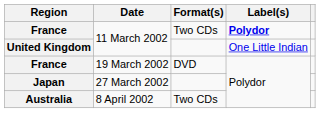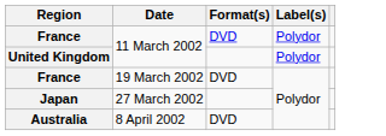 <table class="wikitable sortable plainrowheaders">
 <tr>
 <th scope="col">Region</th>
 <th scope="col">Date</th>
 <th scope="col">Format(s)</th>
 <th scope="col">Label(s)</th>
 <th scope="col"></th>
 </tr>
 <tr>
 <th scope="row">France</th>
 <td rowspan="2">11 March 2002</td>
-<td>Two CDs</td>
-<td><strong><a href='#'>Polydor</a></strong></td>
+<td><a href='#'>DVD</a> </td>
+<td><a href='#'>Polydor</a></td>
 <td></td>
 </tr>
 <tr>
 <th scope="row">United Kingdom</th>
 <td></td>
-<td><a href='#'>One Little Indian</a></td>
+<td><a href='#'>Polydor</a></td>
 <td></td>
 </tr>
 <tr>
 <th scope="row">France</th>
 <td>19 March 2002</td>
 <td>DVD </td>
 <td rowspan="3">Polydor</td>
 <td></td>
 </tr>
 <tr>
 <th scope="row">Japan</th>
 <td>27 March 2002</td>
 <td></td>
 <td></td>
 </tr>
 <tr>
 <th scope="row">Australia</th>
 <td>8 April 2002</td>
-<td>Two CDs</td>
+<td>DVD </td>
 <td></td>
 </tr>
 </table>
